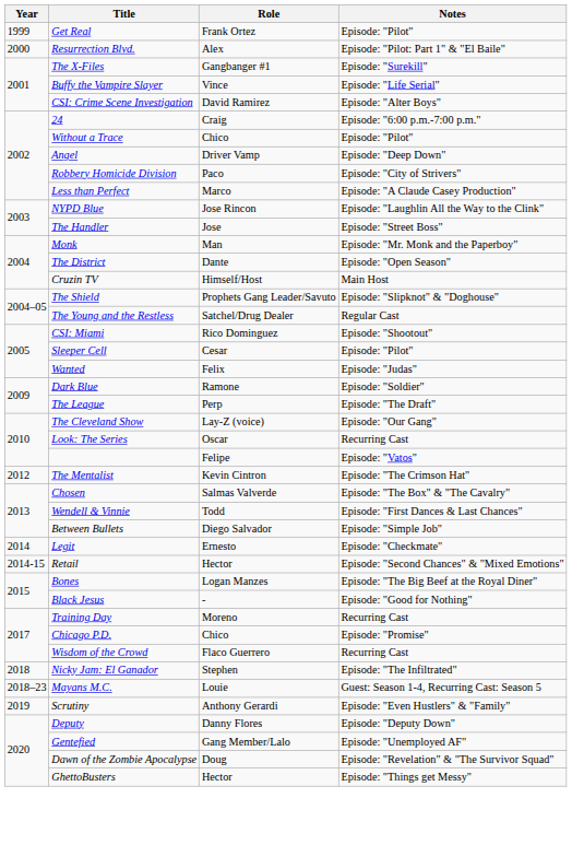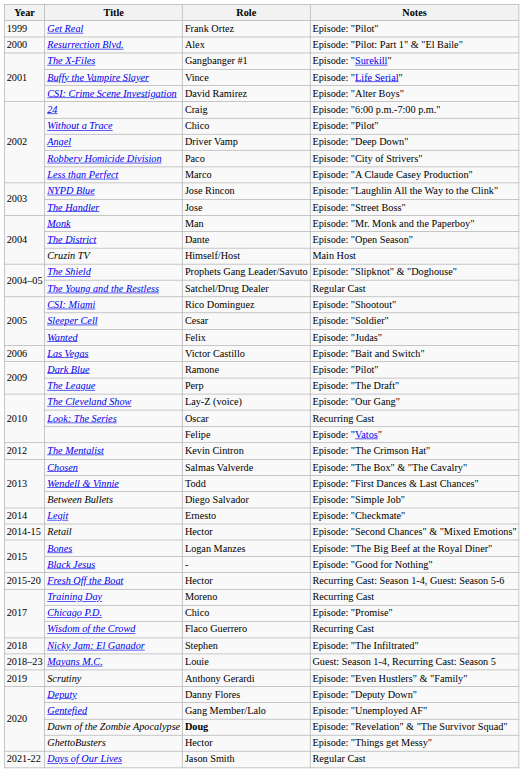 <table class="wikitable sortable">
 <tr>
 <th>Year</th>
 <th>Title</th>
 <th>Role</th>
 <th>Notes</th>
 </tr>
 <tr>
 <td>1999</td>
 <td><em><a href='#'>Get Real</a></em></td>
 <td>Frank Ortez</td>
 <td>Episode: "Pilot"</td>
 </tr>
 <tr>
 <td>2000</td>
 <td><em><a href='#'>Resurrection Blvd.</a></em></td>
 <td>Alex</td>
 <td>Episode: "Pilot: Part 1" & "El Baile"</td>
 </tr>
 <tr>
 <td rowspan="3">2001</td>
 <td><em><a href='#'>The X-Files</a></em></td>
 <td>Gangbanger #1</td>
 <td>Episode: "<a href='#'>Surekill</a>"</td>
 </tr>
 <tr>
 <td><em><a href='#'>Buffy the Vampire Slayer</a></em></td>
 <td>Vince</td>
 <td>Episode: "<a href='#'>Life Serial</a>"</td>
 </tr>
 <tr>
 <td><em><a href='#'>CSI: Crime Scene Investigation</a></em></td>
 <td>David Ramirez</td>
 <td>Episode: "Alter Boys"</td>
 </tr>
 <tr>
 <td rowspan="5">2002</td>
 <td><em><a href='#'>24</a></em></td>
 <td>Craig</td>
 <td>Episode: "6:00 p.m.-7:00 p.m."</td>
 </tr>
 <tr>
 <td><em><a href='#'>Without a Trace</a></em></td>
 <td>Chico</td>
 <td>Episode: "Pilot"</td>
 </tr>
 <tr>
 <td><em><a href='#'>Angel</a></em></td>
 <td>Driver Vamp</td>
 <td>Episode: "Deep Down"</td>
 </tr>
 <tr>
 <td><em><a href='#'>Robbery Homicide Division</a></em></td>
 <td>Paco</td>
 <td>Episode: "City of Strivers"</td>
 </tr>
 <tr>
 <td><em><a href='#'>Less than Perfect</a></em></td>
 <td>Marco</td>
 <td>Episode: "A Claude Casey Production"</td>
 </tr>
 <tr>
 <td rowspan="2">2003</td>
 <td><em><a href='#'>NYPD Blue</a></em></td>
 <td>Jose Rincon</td>
 <td>Episode: "Laughlin All the Way to the Clink"</td>
 </tr>
 <tr>
 <td><em><a href='#'>The Handler</a></em></td>
 <td>Jose</td>
 <td>Episode: "Street Boss"</td>
 </tr>
 <tr>
 <td rowspan="3">2004</td>
 <td><em><a href='#'>Monk</a></em></td>
 <td>Man</td>
 <td>Episode: "Mr. Monk and the Paperboy"</td>
 </tr>
 <tr>
 <td><em><a href='#'>The District</a></em></td>
 <td>Dante</td>
 <td>Episode: "Open Season"</td>
 </tr>
 <tr>
 <td><em>Cruzin TV</em></td>
 <td>Himself/Host</td>
 <td>Main Host</td>
 </tr>
 <tr>
 <td rowspan="2">2004–05</td>
 <td><em><a href='#'>The Shield</a></em></td>
 <td>Prophets Gang Leader/Savuto</td>
 <td>Episode: "Slipknot" & "Doghouse"</td>
 </tr>
 <tr>
 <td><em><a href='#'>The Young and the Restless</a></em></td>
 <td>Satchel/Drug Dealer</td>
 <td>Regular Cast</td>
 </tr>
 <tr>
 <td rowspan="3">2005</td>
 <td><em><a href='#'>CSI: Miami</a></em></td>
 <td>Rico Dominguez</td>
 <td>Episode: "Shootout"</td>
 </tr>
 <tr>
 <td><em><a href='#'>Sleeper Cell</a></em></td>
 <td>Cesar</td>
-<td>Episode: "Pilot"</td>
+<td>Episode: "Soldier"</td>
 </tr>
 <tr>
 <td><em><a href='#'>Wanted</a></em></td>
 <td>Felix</td>
 <td>Episode: "Judas"</td>
 </tr>
 <tr>
+<td>2006</td>
+<td><em><a href='#'>Las Vegas</a></em></td>
+<td>Victor Castillo</td>
+<td>Episode: "Bait and Switch"</td>
+</tr>
+<tr>
 <td rowspan="2">2009</td>
 <td><em><a href='#'>Dark Blue</a></em></td>
 <td>Ramone</td>
-<td>Episode: "Soldier"</td>
+<td>Episode: "Pilot"</td>
 </tr>
 <tr>
 <td><em><a href='#'>The League</a></em></td>
 <td>Perp</td>
 <td>Episode: "The Draft"</td>
 </tr>
 <tr>
 <td rowspan="3">2010</td>
 <td><em><a href='#'>The Cleveland Show</a></em></td>
 <td>Lay-Z (voice)</td>
 <td>Episode: "Our Gang"</td>
 </tr>
 <tr>
 <td><em><a href='#'>Look: The Series</a></em></td>
 <td>Oscar</td>
 <td>Recurring Cast</td>
 </tr>
 <tr>
 <td><em></em></td>
 <td>Felipe</td>
 <td>Episode: "<a href='#'>Vatos</a>"</td>
 </tr>
 <tr>
 <td>2012</td>
 <td><em><a href='#'>The Mentalist</a></em></td>
 <td>Kevin Cintron</td>
 <td>Episode: "The Crimson Hat"</td>
 </tr>
 <tr>
 <td rowspan="3">2013</td>
 <td><em><a href='#'>Chosen</a></em></td>
 <td>Salmas Valverde</td>
 <td>Episode: "The Box" & "The Cavalry"</td>
 </tr>
 <tr>
 <td><em><a href='#'>Wendell & Vinnie</a></em></td>
 <td>Todd</td>
 <td>Episode: "First Dances & Last Chances"</td>
 </tr>
 <tr>
 <td><em>Between Bullets</em></td>
 <td>Diego Salvador</td>
 <td>Episode: "Simple Job"</td>
 </tr>
 <tr>
 <td>2014</td>
 <td><em><a href='#'>Legit</a></em></td>
 <td>Ernesto</td>
 <td>Episode: "Checkmate"</td>
 </tr>
 <tr>
 <td>2014-15</td>
 <td><em>Retail</em></td>
 <td>Hector</td>
 <td>Episode: "Second Chances" & "Mixed Emotions"</td>
 </tr>
 <tr>
 <td rowspan="2">2015</td>
 <td><em><a href='#'>Bones</a></em></td>
 <td>Logan Manzes</td>
 <td>Episode: "The Big Beef at the Royal Diner"</td>
 </tr>
 <tr>
 <td><em><a href='#'>Black Jesus</a></em></td>
 <td>-</td>
 <td>Episode: "Good for Nothing"</td>
 </tr>
 <tr>
+<td>2015-20</td>
+<td><em><a href='#'>Fresh Off the Boat</a></em></td>
+<td>Hector</td>
+<td>Recurring Cast: Season 1-4, Guest: Season 5-6</td>
+</tr>
+<tr>
 <td rowspan="3">2017</td>
 <td><em><a href='#'>Training Day</a></em></td>
 <td>Moreno</td>
 <td>Recurring Cast</td>
 </tr>
 <tr>
 <td><em><a href='#'>Chicago P.D.</a></em></td>
 <td>Chico</td>
 <td>Episode: "Promise"</td>
 </tr>
 <tr>
 <td><em><a href='#'>Wisdom of the Crowd</a></em></td>
 <td>Flaco Guerrero</td>
 <td>Recurring Cast</td>
 </tr>
 <tr>
 <td>2018</td>
 <td><em><a href='#'>Nicky Jam: El Ganador</a></em></td>
 <td>Stephen</td>
 <td>Episode: "The Infiltrated"</td>
 </tr>
 <tr>
 <td>2018–23</td>
 <td><em><a href='#'>Mayans M.C.</a></em></td>
 <td>Louie</td>
 <td>Guest: Season 1-4, Recurring Cast: Season 5</td>
 </tr>
 <tr>
 <td>2019</td>
 <td><em>Scrutiny</em></td>
 <td>Anthony Gerardi</td>
 <td>Episode: "Even Hustlers" & "Family"</td>
 </tr>
 <tr>
 <td rowspan="4">2020</td>
 <td><em><a href='#'>Deputy</a></em></td>
 <td>Danny Flores</td>
 <td>Episode: "Deputy Down"</td>
 </tr>
 <tr>
 <td><em><a href='#'>Gentefied</a></em></td>
 <td>Gang Member/Lalo</td>
 <td>Episode: "Unemployed AF"</td>
 </tr>
 <tr>
 <td><em>Dawn of the Zombie Apocalypse</em></td>
-<td>Doug</td>
+<td><strong>Doug</strong></td>
 <td>Episode: "Revelation" & "The Survivor Squad"</td>
 </tr>
 <tr>
 <td><em>GhettoBusters</em></td>
 <td>Hector</td>
 <td>Episode: "Things get Messy"</td>
 </tr>
+<tr>
+<td>2021-22</td>
+<td><em><a href='#'>Days of Our Lives</a></em></td>
+<td>Jason Smith</td>
+<td>Regular Cast</td>
+</tr>
 </table>
